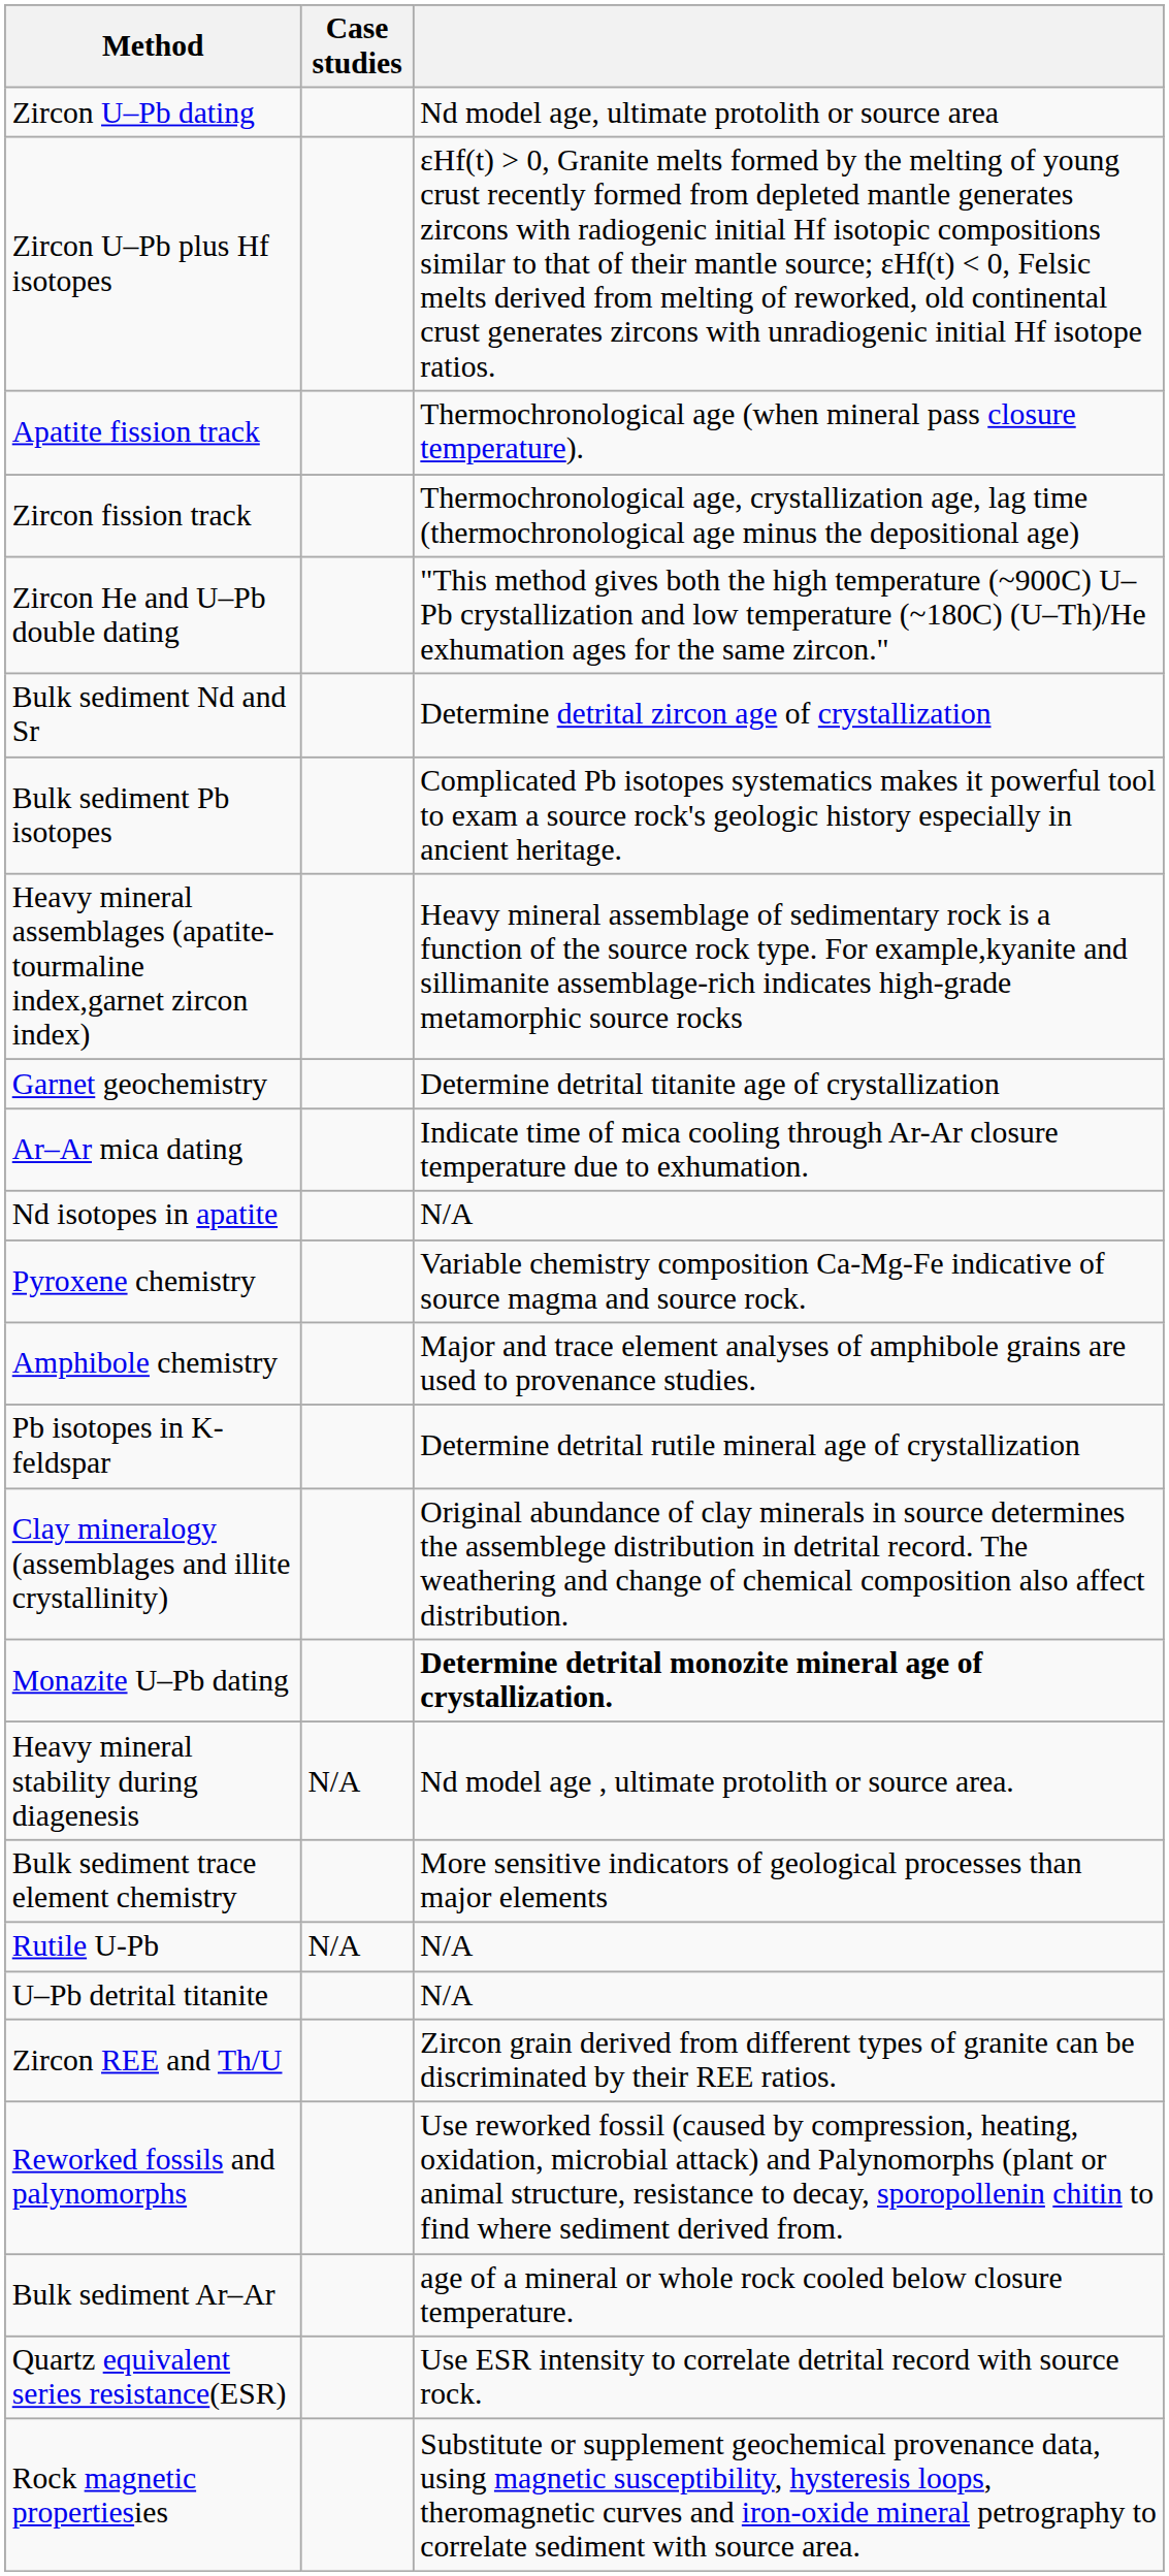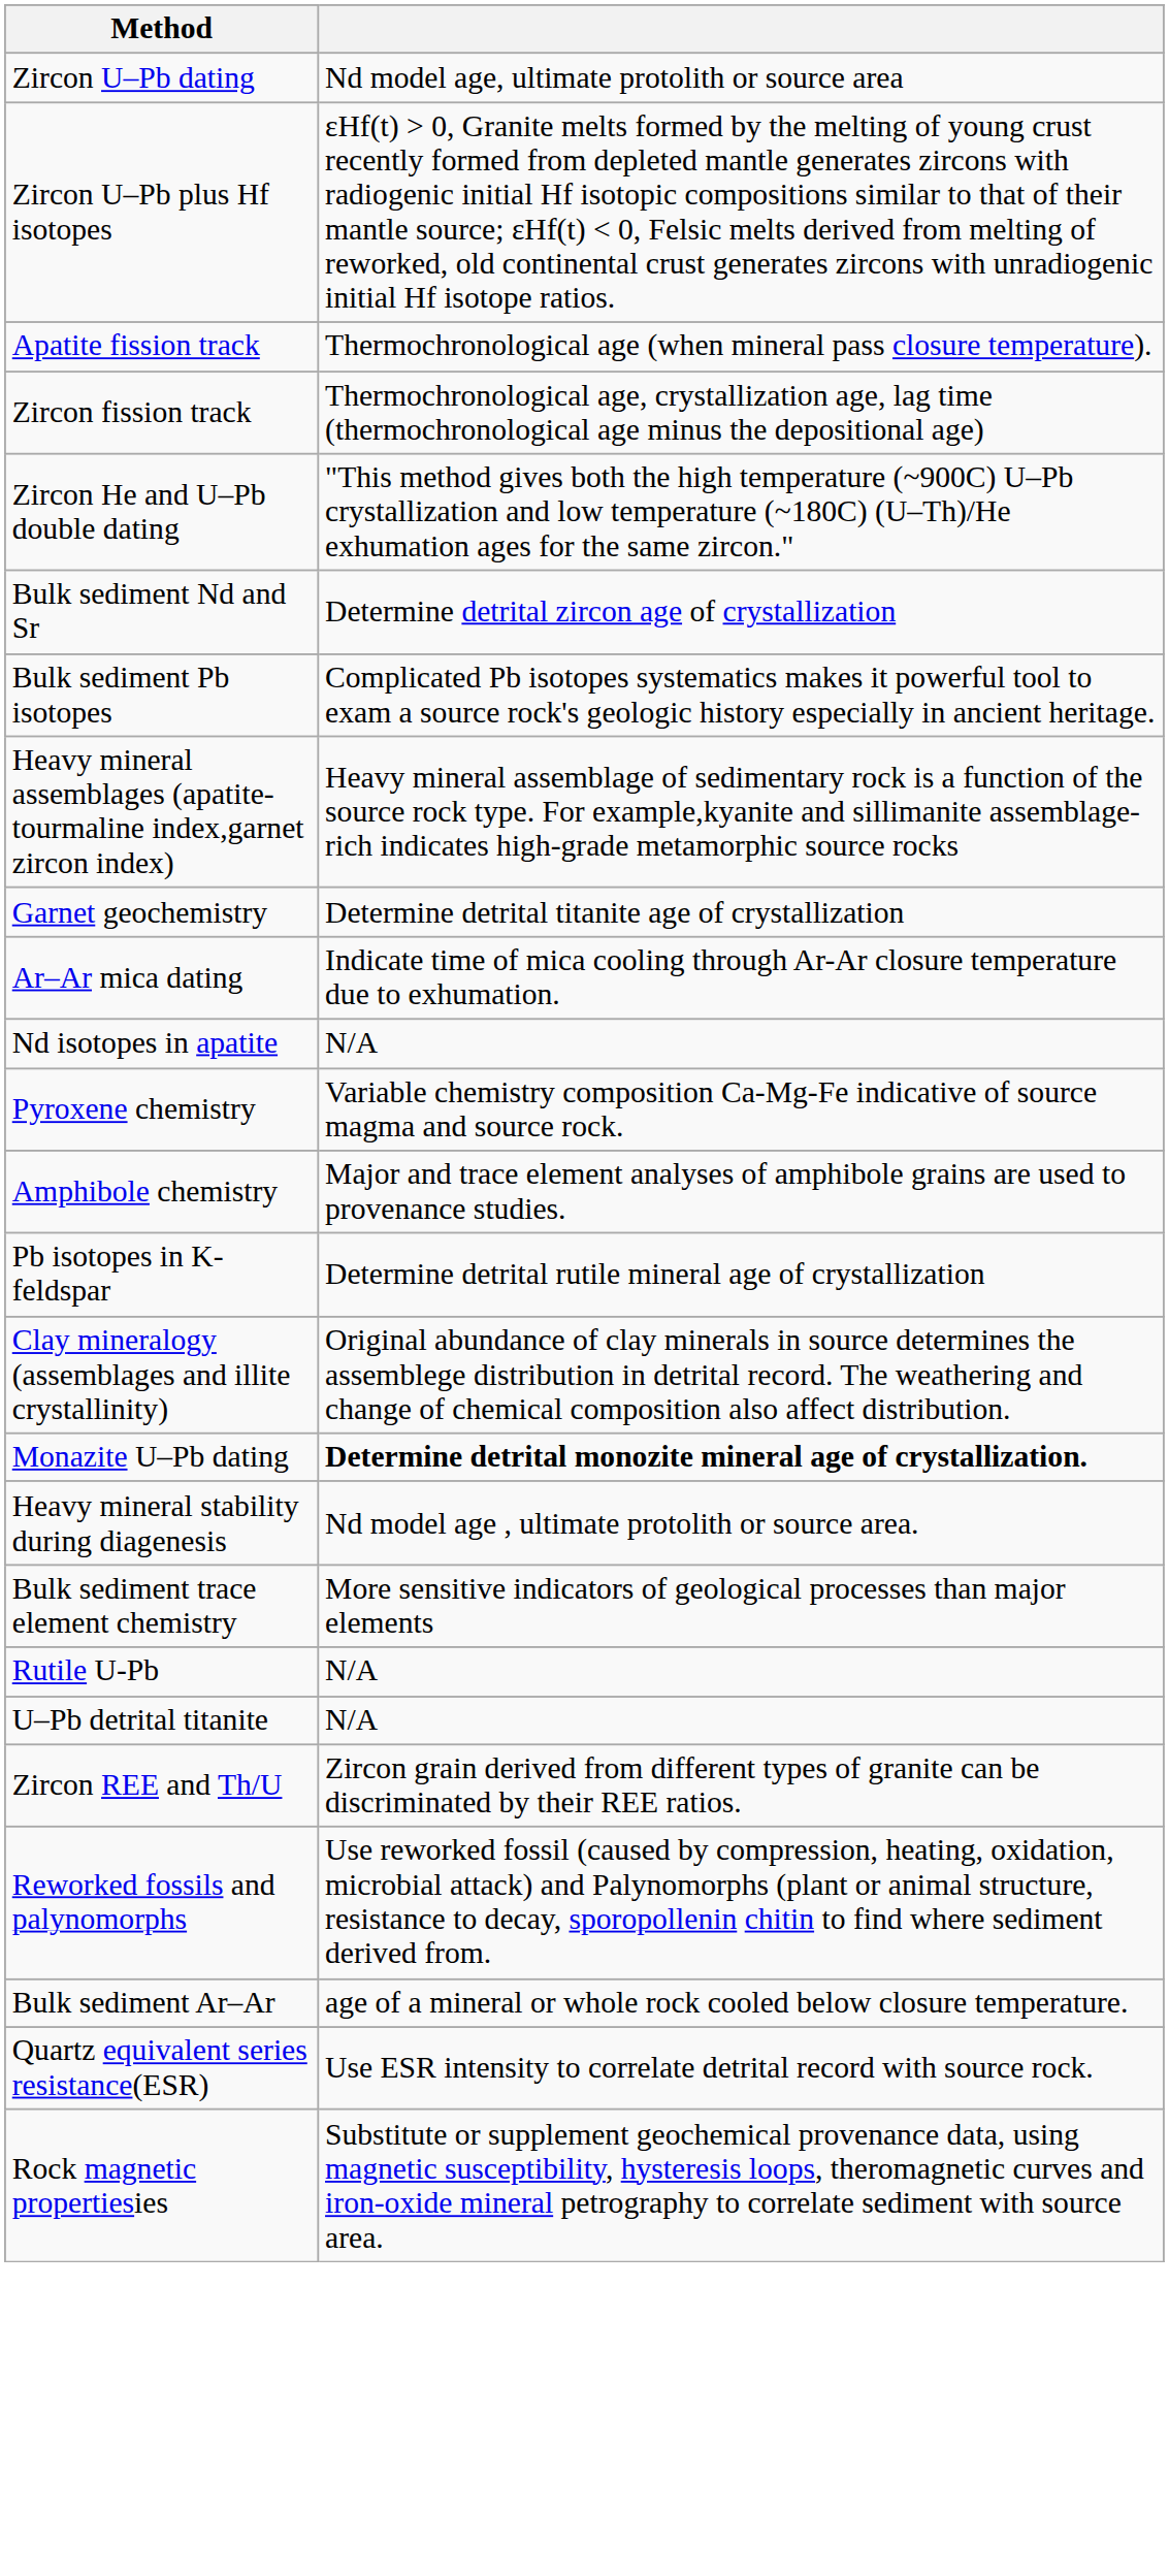 <table class="wikitable mw-collapsible mw-collapsed">
 <tr>
 <th>Method</th>
-<th>Case studies</th>
 <th></th>
 </tr>
 <tr>
 <td>Zircon <a href='#'>U–Pb dating</a></td>
-<td></td>
 <td>Nd model age, ultimate protolith or source area</td>
 </tr>
 <tr>
 <td>Zircon U–Pb plus Hf isotopes</td>
-<td></td>
 <td>εHf(t) > 0, Granite melts formed by the melting of young crust recently formed from depleted mantle generates zircons with radiogenic initial Hf isotopic compositions similar to that of their mantle source; εHf(t) < 0, Felsic melts derived from melting of reworked, old continental crust generates zircons with unradiogenic initial Hf isotope ratios.</td>
 </tr>
 <tr>
 <td><a href='#'>Apatite fission track</a></td>
-<td></td>
 <td>Thermochronological age (when mineral pass <a href='#'>closure temperature</a>).</td>
 </tr>
 <tr>
 <td>Zircon fission track</td>
-<td></td>
 <td>Thermochronological age, crystallization age, lag time (thermochronological age minus the depositional age)</td>
 </tr>
 <tr>
 <td>Zircon He and U–Pb double dating</td>
-<td></td>
 <td>"This method gives both the high temperature (~900C) U–Pb crystallization and low temperature (~180C) (U–Th)/He exhumation ages for the same zircon."</td>
 </tr>
 <tr>
 <td>Bulk sediment Nd and Sr</td>
-<td></td>
 <td>Determine <a href='#'>detrital zircon age</a> of <a href='#'>crystallization</a></td>
 </tr>
 <tr>
 <td>Bulk sediment Pb isotopes</td>
-<td></td>
 <td>Complicated Pb isotopes systematics makes it powerful tool to exam a source rock's geologic history especially in ancient heritage.</td>
 </tr>
 <tr>
 <td>Heavy mineral assemblages (apatite-tourmaline index,garnet zircon index)</td>
-<td></td>
 <td>Heavy mineral assemblage of sedimentary rock is a function of the source rock type. For example,kyanite and sillimanite assemblage-rich indicates high-grade metamorphic source rocks</td>
 </tr>
 <tr>
 <td><a href='#'>Garnet</a> geochemistry</td>
-<td></td>
 <td>Determine detrital titanite age of crystallization</td>
 </tr>
 <tr>
 <td><a href='#'>Ar–Ar</a> mica dating</td>
-<td></td>
 <td>Indicate time of mica cooling through Ar-Ar closure temperature due to exhumation.</td>
 </tr>
 <tr>
 <td>Nd isotopes in <a href='#'>apatite</a></td>
-<td></td>
 <td>N/A</td>
 </tr>
 <tr>
 <td><a href='#'>Pyroxene</a> chemistry</td>
-<td></td>
 <td>Variable chemistry composition Ca-Mg-Fe indicative of source magma and source rock.</td>
 </tr>
 <tr>
 <td><a href='#'>Amphibole</a> chemistry</td>
-<td></td>
 <td>Major and trace element analyses of amphibole grains are used to provenance studies.</td>
 </tr>
 <tr>
 <td>Pb isotopes in K-feldspar</td>
-<td></td>
 <td>Determine detrital rutile mineral age of crystallization</td>
 </tr>
 <tr>
 <td><a href='#'>Clay mineralogy</a> (assemblages and illite crystallinity)</td>
-<td></td>
 <td>Original abundance of clay minerals in source determines the assemblege distribution in detrital record. The weathering and change of chemical composition also affect distribution.</td>
 </tr>
 <tr>
 <td><a href='#'>Monazite</a> U–Pb dating</td>
-<td></td>
 <td><strong>Determine detrital monozite mineral age of crystallization.</strong></td>
 </tr>
 <tr>
 <td>Heavy mineral stability during diagenesis</td>
-<td>N/A</td>
 <td>Nd model age , ultimate protolith or source area.</td>
 </tr>
 <tr>
 <td>Bulk sediment trace element chemistry</td>
-<td></td>
 <td>More sensitive indicators of geological processes than major elements</td>
 </tr>
 <tr>
 <td><a href='#'>Rutile</a> U-Pb</td>
 <td>N/A</td>
-<td>N/A</td>
 </tr>
 <tr>
 <td>U–Pb detrital titanite</td>
-<td></td>
 <td>N/A</td>
 </tr>
 <tr>
 <td>Zircon <a href='#'>REE</a> and <a href='#'>Th/U</a></td>
-<td></td>
 <td>Zircon grain derived from different types of granite can be discriminated by their REE ratios.</td>
 </tr>
 <tr>
 <td><a href='#'>Reworked fossils</a> and <a href='#'>palynomorphs</a></td>
-<td></td>
 <td>Use reworked fossil (caused by compression, heating, oxidation, microbial attack) and Palynomorphs (plant or animal structure, resistance to decay, <a href='#'>sporopollenin</a> <a href='#'>chitin</a> to find where sediment derived from.</td>
 </tr>
 <tr>
 <td>Bulk sediment Ar–Ar</td>
-<td></td>
 <td>age of a mineral or whole rock cooled below closure temperature.</td>
 </tr>
 <tr>
 <td>Quartz <a href='#'>equivalent series resistance</a>(ESR)</td>
-<td></td>
 <td>Use ESR intensity to correlate detrital record with source rock.</td>
 </tr>
 <tr>
 <td>Rock <a href='#'>magnetic properties</a>ies</td>
-<td></td>
 <td>Substitute or supplement geochemical provenance data, using <a href='#'>magnetic susceptibility</a>, <a href='#'>hysteresis loops</a>, theromagnetic curves and <a href='#'>iron-oxide mineral</a> petrography to correlate sediment with source area.</td>
 </tr>
 </table>
